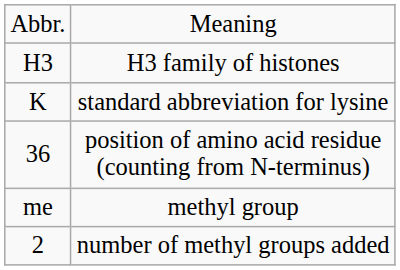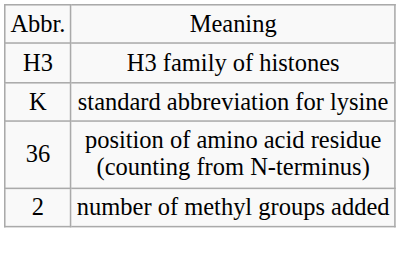 <table class="wikitable" style="text-align:center">
 <tr>
 <td>Abbr.</td>
 <td>Meaning</td>
 </tr>
 <tr>
 <td>H3</td>
 <td>H3 family of histones</td>
 </tr>
 <tr>
 <td>K</td>
 <td>standard abbreviation for lysine</td>
 </tr>
 <tr>
 <td>36</td>
 <td>position of amino acid residue<br>(counting from N-terminus)</td>
 </tr>
 <tr>
-<td>me</td>
-<td>methyl group</td>
-</tr>
-<tr>
 <td>2</td>
 <td>number of methyl groups added</td>
 </tr>
 </table>
